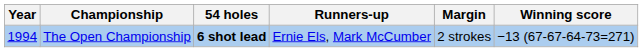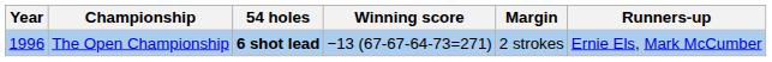 <table class="wikitable">
 <tr>
 <th>Year</th>
 <th>Championship</th>
 <th>54 holes</th>
+<th>Winning score</th>
+<th>Margin</th>
 <th>Runners-up</th>
-<th>Margin</th>
-<th>Winning score</th>
 </tr>
 <tr style="background:#ABCDEF;">
-<td><a href='#'>1994</a></td>
+<td><a href='#'>1996</a></td>
 <td><a href='#'>The Open Championship</a></td>
 <td><strong>6 shot lead</strong></td>
+<td>−13 (67-67-64-73=271)</td>
+<td>2 strokes</td>
 <td> <a href='#'>Ernie Els</a>,  <a href='#'>Mark McCumber</a></td>
-<td>2 strokes</td>
-<td>−13 (67-67-64-73=271)</td>
 </tr>
 </table>
